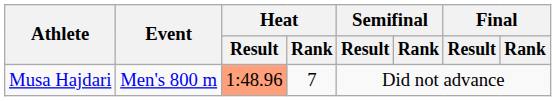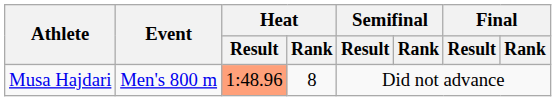 <table class="wikitable" style="font-size:90%">
 <tr>
 <th rowspan="2">Athlete</th>
 <th rowspan="2">Event</th>
 <th colspan="2">Heat</th>
 <th colspan="2">Semifinal</th>
 <th colspan="2">Final</th>
 </tr>
 <tr style="font-size:95%">
 <th>Result</th>
 <th>Rank</th>
 <th>Result</th>
 <th>Rank</th>
 <th>Result</th>
 <th>Rank</th>
 </tr>
 <tr align=center>
 <td align=left><a href='#'>Musa Hajdari</a></td>
 <td align=left><a href='#'>Men's 800 m</a></td>
 <td style="background: lightsalmon;">1:48.96</td>
-<td>7</td>
+<td>8</td>
 <td colspan=4>Did not advance</td>
 </tr>
 </table>
